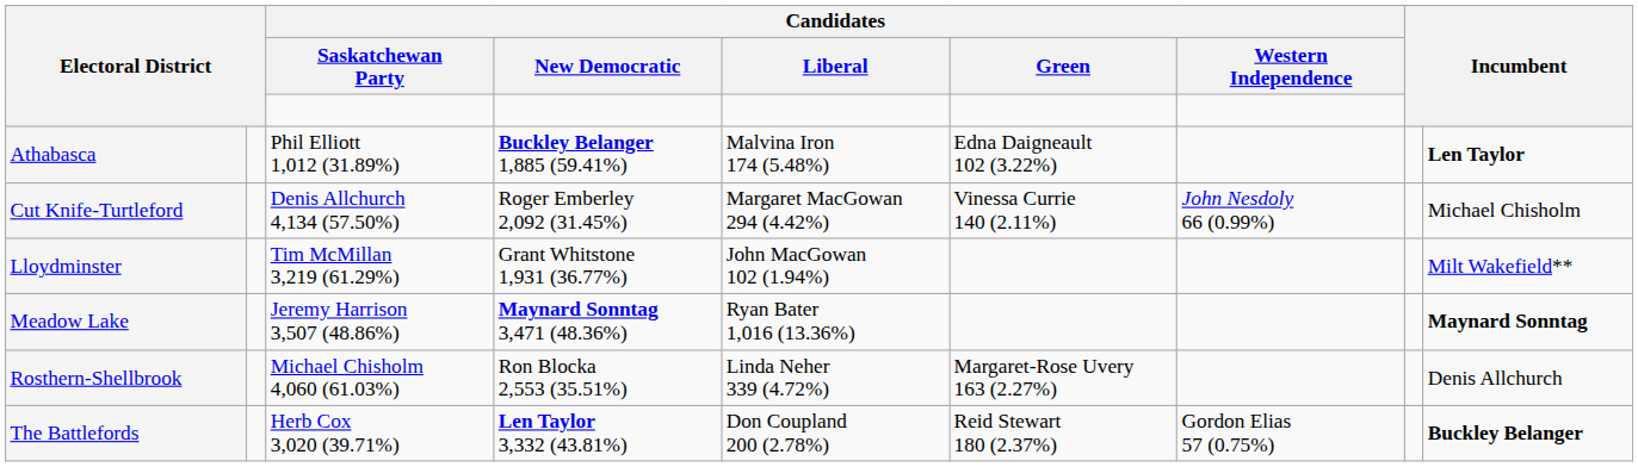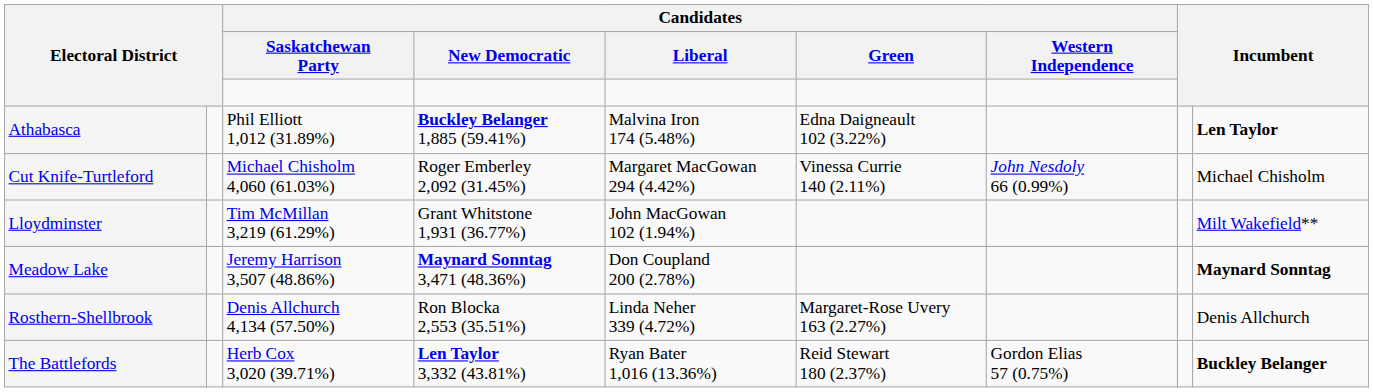 <table class="wikitable" style="width:100%">
 <tr>
 <th style="width:16%;" rowspan=3 colspan=2>Electoral District</th>
 <th colspan=5>Candidates</th>
 <th style="width:14%;" rowspan=3 colspan=2>Incumbent</th>
 </tr>
 <tr>
 <th width=14%><a href='#'>Saskatchewan <br>Party</a></th>
 <th width=14%><a href='#'>New Democratic</a></th>
 <th width=14%><a href='#'>Liberal</a></th>
 <th width=14%><a href='#'>Green</a></th>
 <th width=14%><a href='#'>Western <br>Independence</a></th>
 </tr>
 <tr>
 <td width=14% > </td>
 <td width=14% > </td>
 <td width=14% > </td>
 <td width=14% > </td>
 <td width=14% > </td>
 </tr>
 <tr>
 <td bgcolor=whitesmoke><a href='#'>Athabasca</a></td>
 <td> </td>
 <td>Phil Elliott<br>1,012 (31.89%)</td>
 <td><strong><a href='#'>Buckley Belanger</a></strong><br>1,885 (59.41%)</td>
 <td>Malvina Iron<br>174 (5.48%)</td>
 <td>Edna Daigneault<br>102 (3.22%)</td>
 <td></td>
 <td> </td>
 <td><strong>Len Taylor</strong></td>
 </tr>
 <tr>
 <td bgcolor=whitesmoke><a href='#'>Cut Knife-Turtleford</a></td>
 <td> </td>
-<td><a href='#'>Denis Allchurch</a><br>4,134 (57.50%)</td>
+<td><a href='#'>Michael Chisholm</a><br>4,060 (61.03%)</td>
 <td>Roger Emberley<br>2,092 (31.45%)</td>
 <td>Margaret MacGowan<br>294 (4.42%)</td>
 <td>Vinessa Currie<br>140 (2.11%)</td>
 <td><em><a href='#'>John Nesdoly</a></em><br>66 (0.99%)</td>
 <td> </td>
 <td>Michael Chisholm</td>
 </tr>
 <tr>
 <td bgcolor=whitesmoke><a href='#'>Lloydminster</a></td>
 <td> </td>
 <td><a href='#'>Tim McMillan</a><br>3,219 (61.29%)</td>
 <td>Grant Whitstone<br>1,931 (36.77%)</td>
 <td>John MacGowan<br>102 (1.94%)</td>
 <td></td>
 <td></td>
 <td> </td>
 <td><a href='#'>Milt Wakefield</a>**</td>
 </tr>
 <tr>
 <td bgcolor=whitesmoke><a href='#'>Meadow Lake</a></td>
 <td> </td>
 <td><a href='#'>Jeremy Harrison</a><br>3,507 (48.86%)</td>
 <td><strong><a href='#'>Maynard Sonntag</a></strong><br>3,471 (48.36%)</td>
-<td>Ryan Bater<br>1,016 (13.36%)</td>
+<td>Don Coupland<br>200 (2.78%)</td>
 <td></td>
 <td></td>
 <td> </td>
 <td><strong>Maynard Sonntag</strong></td>
 </tr>
 <tr>
 <td bgcolor=whitesmoke><a href='#'>Rosthern-Shellbrook</a></td>
 <td> </td>
-<td><a href='#'>Michael Chisholm</a><br>4,060 (61.03%)</td>
+<td><a href='#'>Denis Allchurch</a><br>4,134 (57.50%)</td>
 <td>Ron Blocka<br>2,553 (35.51%)</td>
 <td>Linda Neher<br>339 (4.72%)</td>
 <td>Margaret-Rose Uvery<br>163 (2.27%)</td>
 <td></td>
 <td> </td>
 <td>Denis Allchurch</td>
 </tr>
 <tr>
 <td bgcolor=whitesmoke><a href='#'>The Battlefords</a></td>
 <td> </td>
 <td><a href='#'>Herb Cox</a><br>3,020 (39.71%)</td>
 <td><strong><a href='#'>Len Taylor</a></strong><br>3,332 (43.81%)</td>
-<td>Don Coupland<br>200 (2.78%)</td>
+<td>Ryan Bater<br>1,016 (13.36%)</td>
 <td>Reid Stewart<br>180 (2.37%)</td>
 <td>Gordon Elias<br>57 (0.75%)</td>
 <td> </td>
 <td><strong>Buckley Belanger</strong></td>
 </tr>
 </table>
